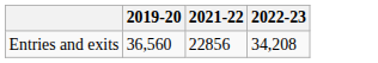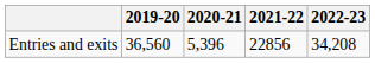 <table class="wikitable">
 <tr>
 <th></th>
 <th>2019-20</th>
+<th>2020-21</th>
 <th>2021-22</th>
 <th>2022-23</th>
 </tr>
 <tr>
 <td>Entries and exits</td>
 <td>36,560</td>
+<td>5,396</td>
 <td>22856</td>
 <td>34,208</td>
 </tr>
 </table>
